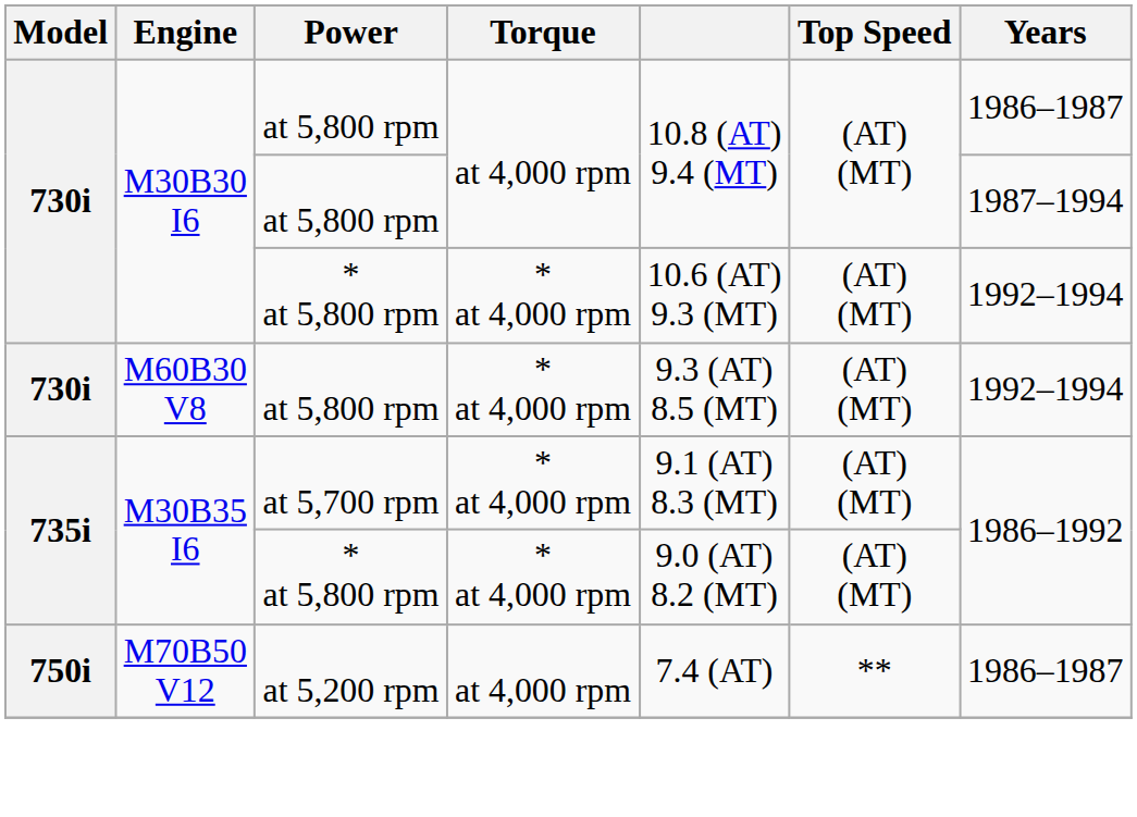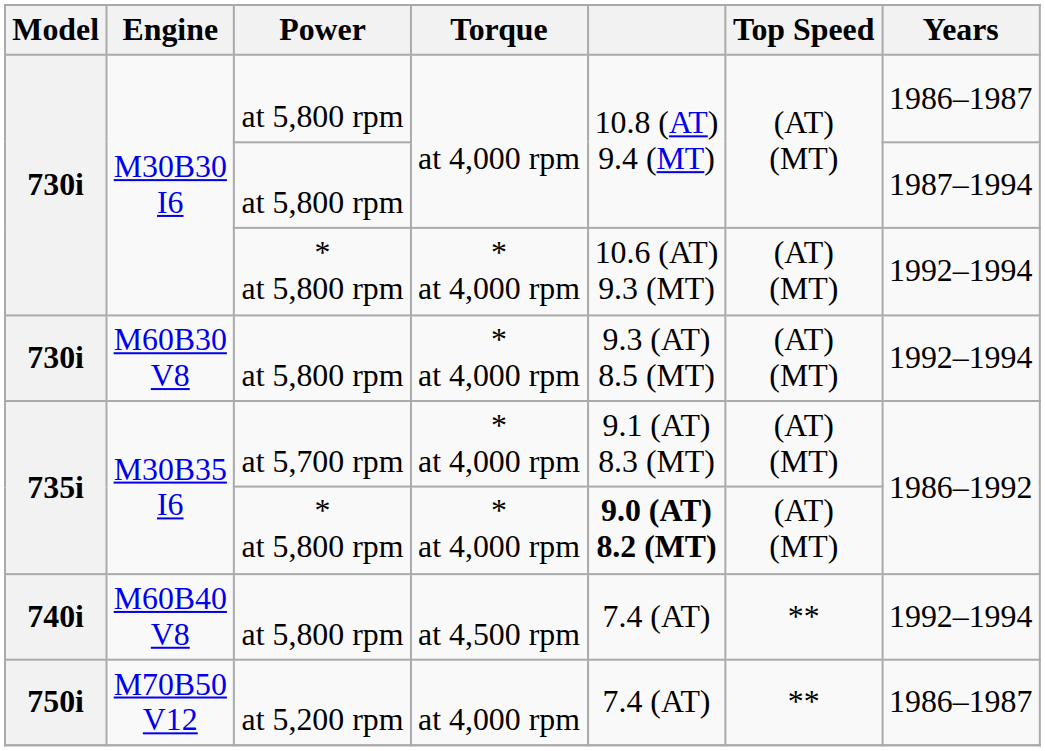 <table class="wikitable sortable" style="text-align: center;">
 <tr style="vertical-align:middle;">
 </tr>
 <tr>
 <th>Model</th>
 <th>Engine</th>
 <th>Power</th>
 <th>Torque</th>
 <th></th>
 <th>Top Speed</th>
 <th>Years</th>
 </tr>
 <tr>
 <th rowspan = "3">730i</th>
 <td rowspan = "3"><a href='#'>M30B30</a> <br><a href='#'>I6</a></td>
 <td> <br> at 5,800 rpm</td>
 <td rowspan="2"> <br> at 4,000 rpm</td>
 <td rowspan="2">10.8 (<a href='#'>AT</a>) <br> 9.4 (<a href='#'>MT</a>)</td>
 <td rowspan="2"> (AT)<br> (MT)</td>
 <td>1986–1987</td>
 </tr>
 <tr>
 <td> <br> at 5,800 rpm</td>
 <td>1987–1994</td>
 </tr>
 <tr>
 <td>* <br> at 5,800 rpm</td>
 <td>* <br> at 4,000 rpm</td>
 <td>10.6 (AT) <br> 9.3 (MT)</td>
 <td> (AT)<br> (MT)</td>
 <td>1992–1994</td>
 </tr>
 <tr>
 <th>730i</th>
 <td><a href='#'>M60B30</a> <br> <a href='#'>V8</a></td>
 <td> <br> at 5,800 rpm</td>
 <td>* <br> at 4,000 rpm</td>
 <td>9.3 (AT)<br>8.5 (MT)</td>
 <td> (AT)<br> (MT)</td>
 <td>1992–1994</td>
 </tr>
 <tr>
 <th rowspan = "2">735i</th>
 <td rowspan = "2"><a href='#'>M30B35</a> <br> <a href='#'>I6</a></td>
 <td> <br> at 5,700 rpm</td>
 <td>* <br> at 4,000 rpm</td>
 <td>9.1 (AT) <br> 8.3 (MT)</td>
 <td> (AT) <br> (MT)</td>
 <td rowspan="2">1986–1992</td>
 </tr>
 <tr>
 <td>* <br> at 5,800 rpm</td>
 <td>* <br> at 4,000 rpm</td>
-<td>9.0 (AT) <br> 8.2 (MT)</td>
+<td><strong>9.0 (AT) <br> 8.2 (MT)</strong></td>
 <td> (AT)<br> (MT)</td>
+</tr>
+<tr>
+<th>740i</th>
+<td><a href='#'>M60B40</a> <br> <a href='#'>V8</a></td>
+<td> <br> at 5,800 rpm</td>
+<td> <br> at 4,500 rpm</td>
+<td>7.4 (AT)</td>
+<td>**</td>
+<td>1992–1994</td>
 </tr>
 <tr>
 <th>750i</th>
 <td><a href='#'>M70B50</a> <br> <a href='#'>V12</a></td>
 <td> <br> at 5,200 rpm</td>
 <td> <br> at 4,000 rpm</td>
 <td>7.4 (AT)</td>
 <td>**</td>
 <td>1986–1987</td>
 </tr>
 <tr>
 </tr>
 </table>
